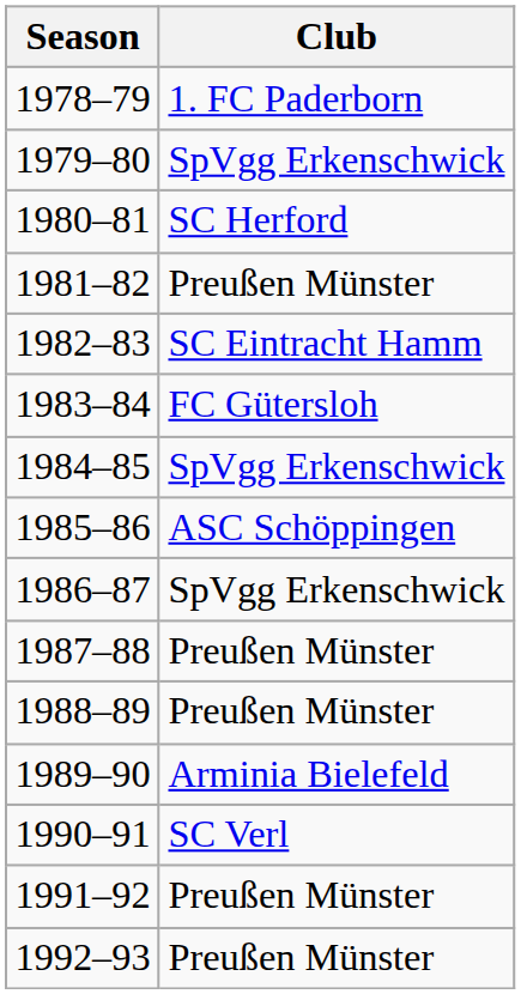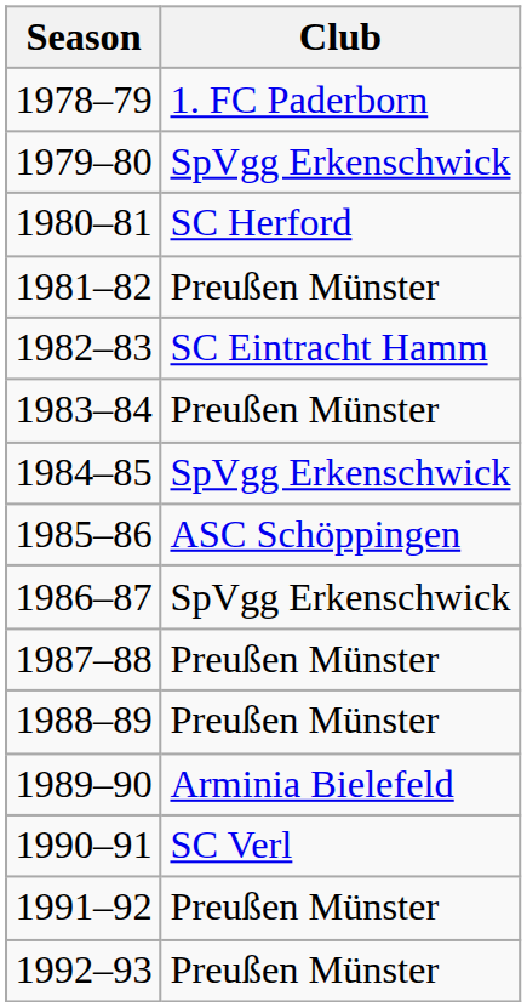 <table class="wikitable" style="float:left; margin-right:1em;">
 <tr>
 <th>Season</th>
 <th>Club</th>
 </tr>
 <tr>
 <td>1978–79</td>
 <td><a href='#'>1. FC Paderborn</a></td>
 </tr>
 <tr>
 <td>1979–80</td>
 <td><a href='#'>SpVgg Erkenschwick</a></td>
 </tr>
 <tr>
 <td>1980–81</td>
 <td><a href='#'>SC Herford</a></td>
 </tr>
 <tr>
 <td>1981–82</td>
 <td>Preußen Münster</td>
 </tr>
 <tr>
 <td>1982–83</td>
 <td><a href='#'>SC Eintracht Hamm</a></td>
 </tr>
 <tr>
 <td>1983–84</td>
-<td><a href='#'>FC Gütersloh</a></td>
+<td>Preußen Münster</td>
 </tr>
 <tr>
 <td>1984–85</td>
 <td><a href='#'>SpVgg Erkenschwick</a></td>
 </tr>
 <tr>
 <td>1985–86</td>
 <td><a href='#'>ASC Schöppingen</a></td>
 </tr>
 <tr>
 <td>1986–87</td>
 <td>SpVgg Erkenschwick</td>
 </tr>
 <tr>
 <td>1987–88</td>
 <td>Preußen Münster</td>
 </tr>
 <tr>
 <td>1988–89</td>
 <td>Preußen Münster</td>
 </tr>
 <tr>
 <td>1989–90</td>
 <td><a href='#'>Arminia Bielefeld</a></td>
 </tr>
 <tr>
 <td>1990–91</td>
 <td><a href='#'>SC Verl</a></td>
 </tr>
 <tr>
 <td>1991–92</td>
 <td>Preußen Münster</td>
 </tr>
 <tr>
 <td>1992–93</td>
 <td>Preußen Münster</td>
 </tr>
 </table>
